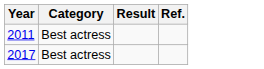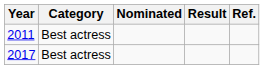 <table class="wikitable">
 <tr>
 <th>Year</th>
 <th>Category</th>
+<th>Nominated</th>
 <th>Result</th>
 <th>Ref.</th>
 </tr>
 <tr>
 <td><a href='#'>2011</a></td>
 <td>Best actress</td>
 <td></td>
 <td></td>
+<td></td>
 </tr>
 <tr>
 <td><a href='#'>2017</a></td>
 <td>Best actress</td>
 <td></td>
 <td></td>
+<td></td>
 </tr>
 </table>
